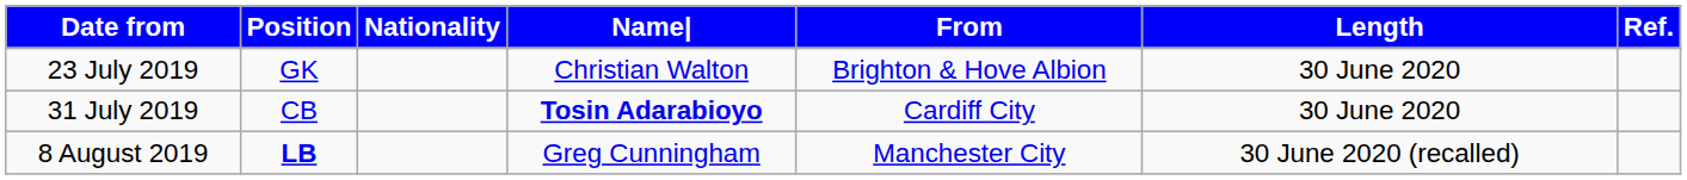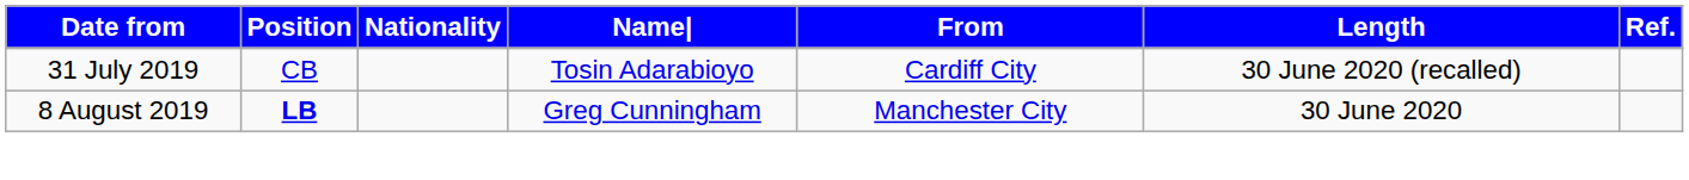 <table class="wikitable"  style="text-align:center; font-size:90%; ">
 <tr>
 <th style="background:#0000FF; color:white; width:120px;">Date from</th>
 <th style="background:#0000FF; color:white; width:50px;">Position</th>
 <th style="background:#0000FF; color:white; width:50px;">Nationality</th>
 <th style="background:#0000FF; color:white; width:150px;">Name|</th>
 <th style="background:#0000FF; color:white; width:180px;">From</th>
 <th style="background:#0000FF; color:white; width:250px;">Length</th>
 <th style="background:#0000FF; color:white; width:25px;">Ref.</th>
 </tr>
 <tr>
 </tr>
 <tr>
-<td>23 July 2019</td>
-<td><a href='#'>GK</a></td>
-<td></td>
-<td><a href='#'>Christian Walton</a></td>
-<td> <a href='#'>Brighton & Hove Albion</a></td>
-<td>30 June 2020</td>
-<td></td>
-</tr>
-<tr>
 <td>31 July 2019</td>
 <td><a href='#'>CB</a></td>
 <td></td>
-<td><strong><a href='#'>Tosin Adarabioyo</a></strong></td>
+<td><a href='#'>Tosin Adarabioyo</a></td>
 <td> <a href='#'>Cardiff City</a></td>
-<td>30 June 2020</td>
+<td>30 June 2020 (recalled)</td>
 <td></td>
 </tr>
 <tr>
 <td>8 August 2019</td>
 <td><strong><a href='#'>LB</a></strong></td>
 <td></td>
 <td><a href='#'>Greg Cunningham</a></td>
 <td> <a href='#'>Manchester City</a></td>
-<td>30 June 2020 (recalled)</td>
+<td>30 June 2020</td>
 <td></td>
 </tr>
 </table>
